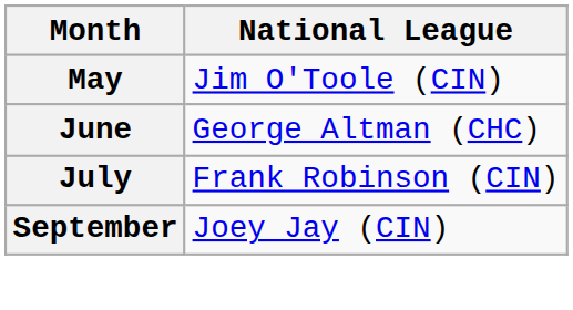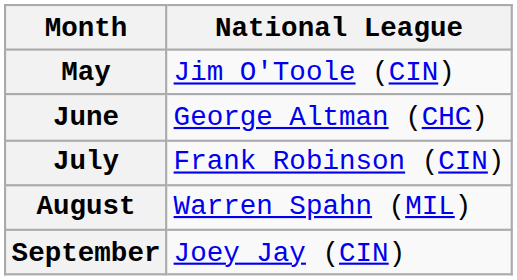 <table class="wikitable">
 <tr>
 <th>Month</th>
 <th>National League</th>
 </tr>
 <tr>
 <th>May</th>
 <td><a href='#'>Jim O'Toole</a> (<a href='#'>CIN</a>)</td>
 </tr>
 <tr>
 <th>June</th>
 <td><a href='#'>George Altman</a> (<a href='#'>CHC</a>)</td>
 </tr>
 <tr>
 <th>July</th>
 <td><a href='#'>Frank Robinson</a> (<a href='#'>CIN</a>)</td>
 </tr>
 <tr>
+<th>August</th>
+<td><a href='#'>Warren Spahn</a> (<a href='#'>MIL</a>)</td>
+</tr>
+<tr>
 <th>September</th>
 <td><a href='#'>Joey Jay</a> (<a href='#'>CIN</a>)</td>
 </tr>
 </table>
